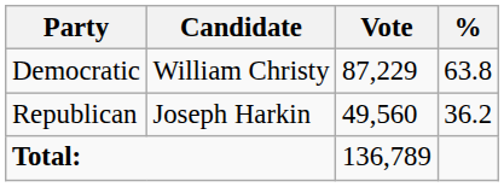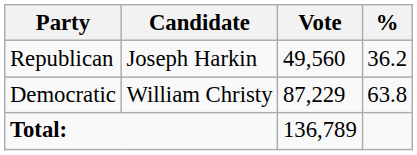 <table class="wikitable">
 <tr>
 <th>Party</th>
 <th>Candidate</th>
 <th>Vote</th>
 <th>%</th>
 </tr>
 <tr>
+<td>Republican</td>
+<td>Joseph Harkin</td>
+<td>49,560</td>
+<td>36.2</td>
+</tr>
+<tr>
 <td>Democratic</td>
 <td>William Christy</td>
 <td>87,229</td>
 <td>63.8</td>
-</tr>
-<tr>
-<td>Republican</td>
-<td>Joseph Harkin</td>
-<td>49,560</td>
-<td>36.2</td>
 </tr>
 <tr>
 <td colspan="2"><strong>Total:</strong></td>
 <td>136,789</td>
 <td></td>
 </tr>
 </table>
